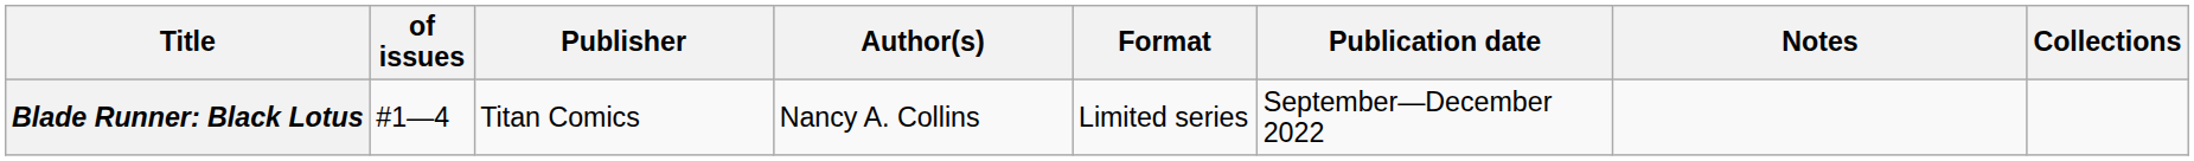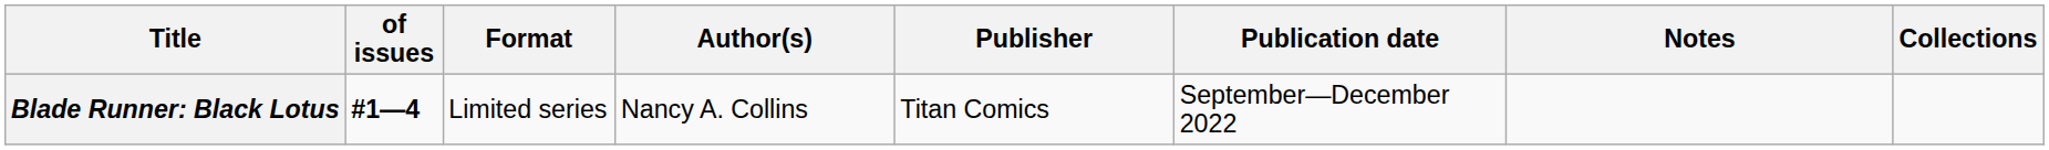 <table class="wikitable">
 <tr>
 <th>Title</th>
 <th style="width:40pt"> of issues</th>
+<th style="width:75pt">Format</th>
+<th style="width:125pt">Author(s)</th>
 <th style="width:125pt">Publisher</th>
-<th style="width:125pt">Author(s)</th>
-<th style="width:75pt">Format</th>
 <th style="width:150pt">Publication date</th>
 <th style="width:175pt">Notes</th>
 <th>Collections</th>
 </tr>
 <tr>
 <th><em>Blade Runner: Black Lotus</em></th>
-<td>#1—4</td>
+<td><strong>#1—4</strong></td>
+<td>Limited series</td>
+<td>Nancy A. Collins</td>
 <td>Titan Comics</td>
-<td>Nancy A. Collins</td>
-<td>Limited series</td>
 <td>September—December 2022</td>
 <td></td>
 <td></td>
 </tr>
 </table>
